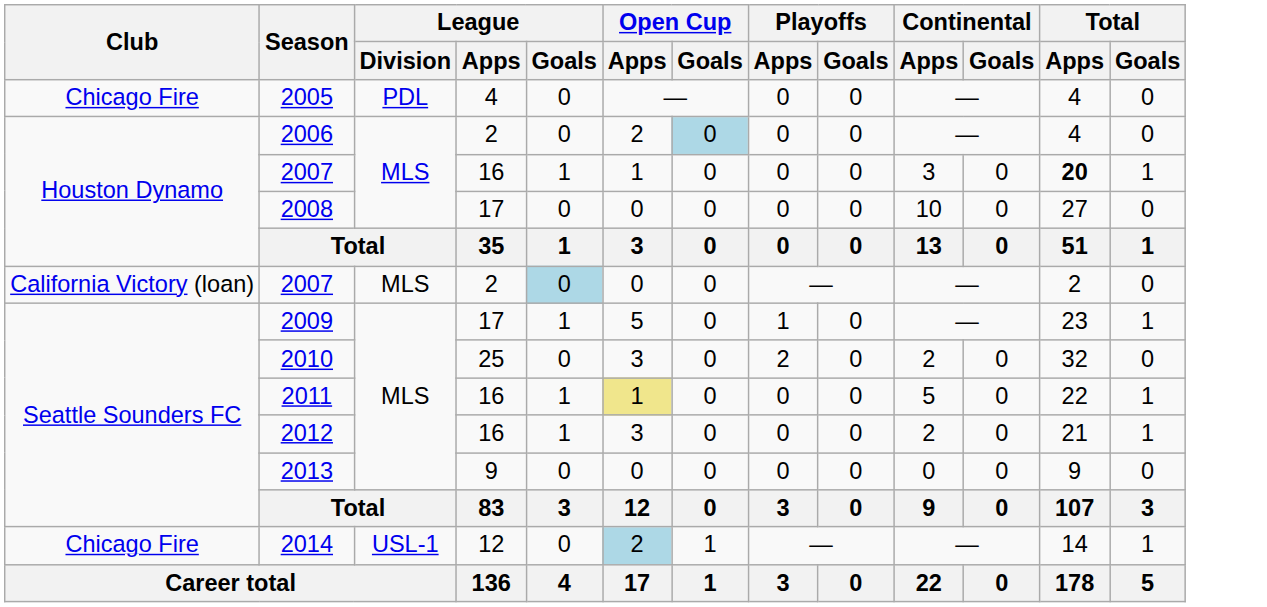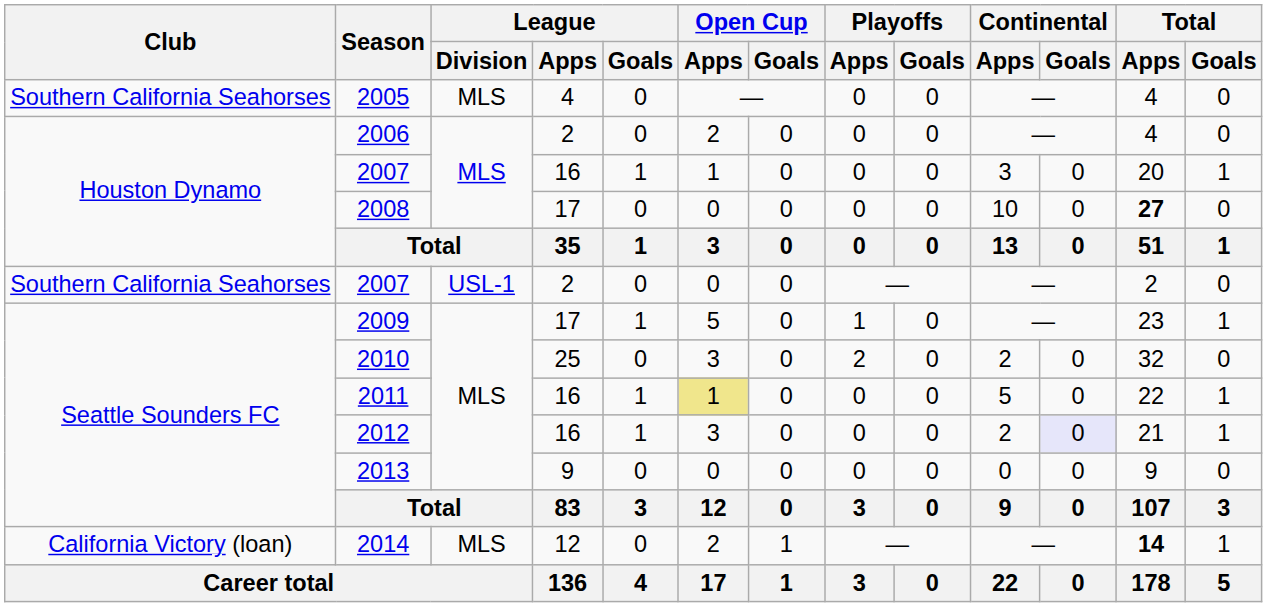 <table class="wikitable" style="text-align:center">
 <tr>
 <th rowspan="2">Club</th>
 <th rowspan="2">Season</th>
 <th colspan="3">League</th>
 <th colspan="2"><a href='#'>Open Cup</a></th>
 <th colspan="2">Playoffs</th>
 <th colspan="2">Continental</th>
 <th colspan="2">Total</th>
 </tr>
 <tr>
 <th>Division</th>
 <th>Apps</th>
 <th>Goals</th>
 <th>Apps</th>
 <th>Goals</th>
 <th>Apps</th>
 <th>Goals</th>
 <th>Apps</th>
 <th>Goals</th>
 <th>Apps</th>
 <th>Goals</th>
 </tr>
 <tr>
-<td><a href='#'>Chicago Fire</a></td>
+<td><a href='#'>Southern California Seahorses</a></td>
 <td><a href='#'>2005</a></td>
-<td><a href='#'>PDL</a></td>
+<td>MLS</td>
 <td>4</td>
 <td>0</td>
 <td colspan="2">—</td>
 <td>0</td>
 <td>0</td>
 <td colspan="2">—</td>
 <td>4</td>
 <td>0</td>
 </tr>
 <tr>
 <td rowspan="4"><a href='#'>Houston Dynamo</a></td>
 <td><a href='#'>2006</a></td>
 <td rowspan="3"><a href='#'>MLS</a></td>
 <td>2</td>
 <td>0</td>
 <td>2</td>
-<td style="background: lightblue;">0</td>
+<td>0</td>
 <td>0</td>
 <td>0</td>
 <td colspan="2">—</td>
 <td>4</td>
 <td>0</td>
 </tr>
 <tr>
 <td><a href='#'>2007</a></td>
 <td>16</td>
 <td>1</td>
 <td>1</td>
 <td>0</td>
 <td>0</td>
 <td>0</td>
 <td>3</td>
 <td>0</td>
-<td><strong>20</strong></td>
+<td>20</td>
 <td>1</td>
 </tr>
 <tr>
 <td><a href='#'>2008</a></td>
 <td>17</td>
 <td>0</td>
 <td>0</td>
 <td>0</td>
 <td>0</td>
 <td>0</td>
 <td>10</td>
 <td>0</td>
-<td>27</td>
+<td><strong>27</strong></td>
 <td>0</td>
 </tr>
 <tr>
 <th colspan="2">Total</th>
 <th>35</th>
 <th>1</th>
 <th>3</th>
 <th>0</th>
 <th>0</th>
 <th>0</th>
 <th>13</th>
 <th>0</th>
 <th>51</th>
 <th>1</th>
 </tr>
 <tr>
-<td><a href='#'>California Victory</a> (loan)</td>
+<td><a href='#'>Southern California Seahorses</a></td>
 <td><a href='#'>2007</a></td>
-<td>MLS</td>
+<td><a href='#'>USL-1</a></td>
 <td>2</td>
-<td style="background: lightblue;">0</td>
+<td>0</td>
 <td>0</td>
 <td>0</td>
 <td colspan="2">—</td>
 <td colspan="2">—</td>
 <td>2</td>
 <td>0</td>
 </tr>
 <tr>
 <td rowspan="6"><a href='#'>Seattle Sounders FC</a></td>
 <td><a href='#'>2009</a></td>
 <td rowspan="5">MLS</td>
 <td>17</td>
 <td>1</td>
 <td>5</td>
 <td>0</td>
 <td>1</td>
 <td>0</td>
 <td colspan="2">—</td>
 <td>23</td>
 <td>1</td>
 </tr>
 <tr>
 <td><a href='#'>2010</a></td>
 <td>25</td>
 <td>0</td>
 <td>3</td>
 <td>0</td>
 <td>2</td>
 <td>0</td>
 <td>2</td>
 <td>0</td>
 <td>32</td>
 <td>0</td>
 </tr>
 <tr>
 <td><a href='#'>2011</a></td>
 <td>16</td>
 <td>1</td>
 <td style="background: khaki;">1</td>
 <td>0</td>
 <td>0</td>
 <td>0</td>
 <td>5</td>
 <td>0</td>
 <td>22</td>
 <td>1</td>
 </tr>
 <tr>
 <td><a href='#'>2012</a></td>
 <td>16</td>
 <td>1</td>
 <td>3</td>
 <td>0</td>
 <td>0</td>
 <td>0</td>
 <td>2</td>
-<td>0</td>
+<td style="background: lavender;">0</td>
 <td>21</td>
 <td>1</td>
 </tr>
 <tr>
 <td><a href='#'>2013</a></td>
 <td>9</td>
 <td>0</td>
 <td>0</td>
 <td>0</td>
 <td>0</td>
 <td>0</td>
 <td>0</td>
 <td>0</td>
 <td>9</td>
 <td>0</td>
 </tr>
 <tr>
 <th colspan="2">Total</th>
 <th>83</th>
 <th>3</th>
 <th>12</th>
 <th>0</th>
 <th>3</th>
 <th>0</th>
 <th>9</th>
 <th>0</th>
 <th>107</th>
 <th>3</th>
 </tr>
 <tr>
-<td><a href='#'>Chicago Fire</a></td>
+<td><a href='#'>California Victory</a> (loan)</td>
 <td><a href='#'>2014</a></td>
-<td><a href='#'>USL-1</a></td>
+<td>MLS</td>
 <td>12</td>
 <td>0</td>
-<td style="background: lightblue;">2</td>
+<td>2</td>
 <td>1</td>
 <td colspan="2">—</td>
 <td colspan="2">—</td>
-<td>14</td>
+<td><strong>14</strong></td>
 <td>1</td>
 </tr>
 <tr>
 <th colspan="3">Career total</th>
 <th>136</th>
 <th>4</th>
 <th>17</th>
 <th>1</th>
 <th>3</th>
 <th>0</th>
 <th>22</th>
 <th>0</th>
 <th>178</th>
 <th>5</th>
 </tr>
 </table>
